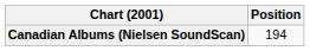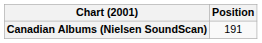 <table class="wikitable plainrowheaders" style="text-align:center">
 <tr>
 <th scope="col">Chart (2001)</th>
 <th scope="col">Position</th>
 </tr>
 <tr>
 <th scope="row">Canadian Albums (Nielsen SoundScan)</th>
-<td>194</td>
+<td>191</td>
 </tr>
 </table>
